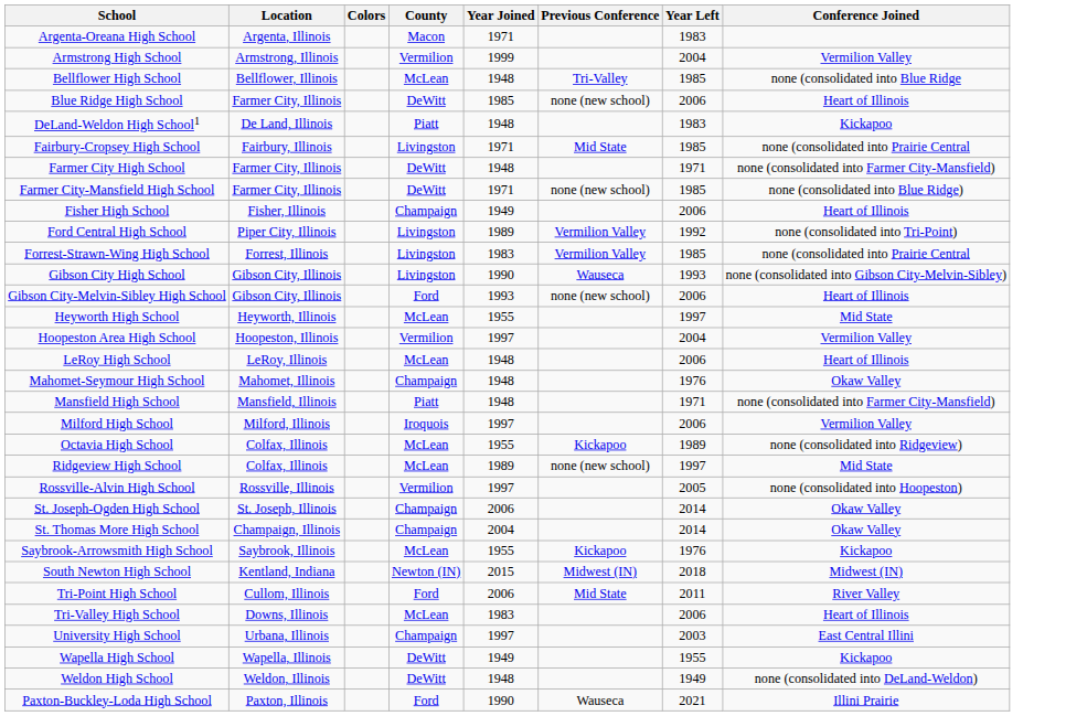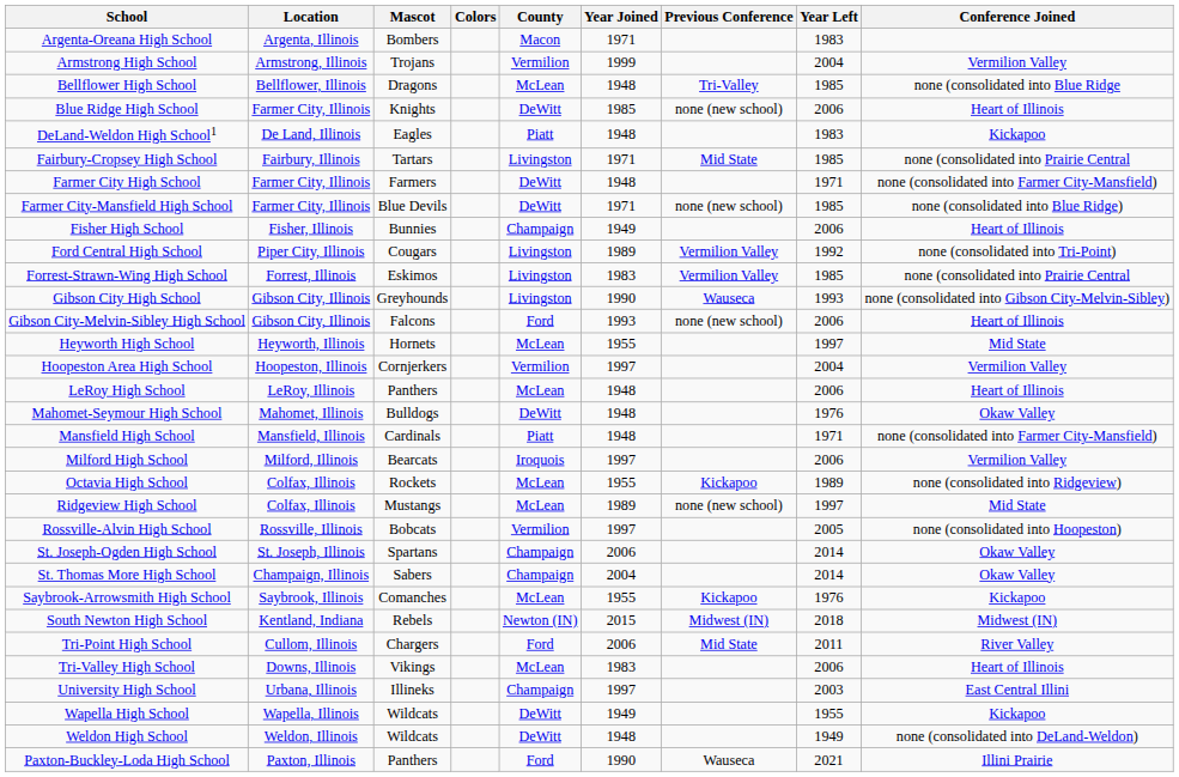 <table class="wikitable" style="text-align:center;">
 <tr>
 <th>School</th>
 <th>Location</th>
+<th>Mascot</th>
 <th>Colors</th>
 <th>County</th>
 <th>Year Joined</th>
 <th>Previous Conference</th>
 <th>Year Left</th>
 <th>Conference Joined</th>
 </tr>
 <tr>
 <td><a href='#'>Argenta-Oreana High School</a></td>
 <td><a href='#'>Argenta, Illinois</a></td>
+<td>Bombers</td>
 <td> </td>
 <td><a href='#'>Macon</a></td>
 <td>1971</td>
 <td></td>
 <td>1983</td>
 <td></td>
 </tr>
 <tr>
 <td><a href='#'>Armstrong High School</a></td>
 <td><a href='#'>Armstrong, Illinois</a></td>
+<td>Trojans</td>
 <td> </td>
 <td><a href='#'>Vermilion</a></td>
 <td>1999</td>
 <td></td>
 <td>2004</td>
 <td><a href='#'>Vermilion Valley</a></td>
 </tr>
 <tr>
 <td><a href='#'>Bellflower High School</a></td>
 <td><a href='#'>Bellflower, Illinois</a></td>
+<td>Dragons</td>
 <td> </td>
 <td><a href='#'>McLean</a></td>
 <td>1948</td>
 <td><a href='#'>Tri-Valley</a></td>
 <td>1985</td>
 <td>none (consolidated into <a href='#'>Blue Ridge</a></td>
 </tr>
 <tr>
 <td><a href='#'>Blue Ridge High School</a></td>
 <td><a href='#'>Farmer City, Illinois</a></td>
+<td>Knights</td>
 <td> </td>
 <td><a href='#'>DeWitt</a></td>
 <td>1985</td>
 <td>none (new school)</td>
 <td>2006</td>
 <td><a href='#'>Heart of Illinois</a></td>
 </tr>
 <tr>
 <td><a href='#'>DeLand-Weldon High School</a><sup>1</sup></td>
 <td><a href='#'>De Land, Illinois</a></td>
+<td>Eagles</td>
 <td> </td>
 <td><a href='#'>Piatt</a></td>
 <td>1948</td>
 <td></td>
 <td>1983</td>
 <td><a href='#'>Kickapoo</a></td>
 </tr>
 <tr>
 <td><a href='#'>Fairbury-Cropsey High School</a></td>
 <td><a href='#'>Fairbury, Illinois</a></td>
+<td>Tartars</td>
 <td> </td>
 <td><a href='#'>Livingston</a></td>
 <td>1971</td>
 <td><a href='#'>Mid State</a></td>
 <td>1985</td>
 <td>none (consolidated into <a href='#'>Prairie Central</a></td>
 </tr>
 <tr>
 <td><a href='#'>Farmer City High School</a></td>
 <td><a href='#'>Farmer City, Illinois</a></td>
+<td>Farmers</td>
 <td> </td>
 <td><a href='#'>DeWitt</a></td>
 <td>1948</td>
 <td></td>
 <td>1971</td>
 <td>none (consolidated into <a href='#'>Farmer City-Mansfield</a>)</td>
 </tr>
 <tr>
 <td><a href='#'>Farmer City-Mansfield High School</a></td>
 <td><a href='#'>Farmer City, Illinois</a></td>
+<td>Blue Devils</td>
 <td> </td>
 <td><a href='#'>DeWitt</a></td>
 <td>1971</td>
 <td>none (new school)</td>
 <td>1985</td>
 <td>none (consolidated into <a href='#'>Blue Ridge</a>)</td>
 </tr>
 <tr>
 <td><a href='#'>Fisher High School</a></td>
 <td><a href='#'>Fisher, Illinois</a></td>
+<td>Bunnies</td>
 <td> </td>
 <td><a href='#'>Champaign</a></td>
 <td>1949</td>
 <td></td>
 <td>2006</td>
 <td><a href='#'>Heart of Illinois</a></td>
 </tr>
 <tr>
 <td><a href='#'>Ford Central High School</a></td>
 <td><a href='#'>Piper City, Illinois</a></td>
+<td>Cougars</td>
 <td> </td>
 <td><a href='#'>Livingston</a></td>
 <td>1989</td>
 <td><a href='#'>Vermilion Valley</a></td>
 <td>1992</td>
 <td>none (consolidated into <a href='#'>Tri-Point</a>)</td>
 </tr>
 <tr>
 <td><a href='#'>Forrest-Strawn-Wing High School</a></td>
 <td><a href='#'>Forrest, Illinois</a></td>
+<td>Eskimos</td>
 <td> </td>
 <td><a href='#'>Livingston</a></td>
 <td>1983</td>
 <td><a href='#'>Vermilion Valley</a></td>
 <td>1985</td>
 <td>none (consolidated into <a href='#'>Prairie Central</a></td>
 </tr>
 <tr>
 <td><a href='#'>Gibson City High School</a></td>
 <td><a href='#'>Gibson City, Illinois</a></td>
+<td>Greyhounds</td>
 <td> </td>
 <td><a href='#'>Livingston</a></td>
 <td>1990</td>
 <td><a href='#'>Wauseca</a></td>
 <td>1993</td>
 <td>none (consolidated into <a href='#'>Gibson City-Melvin-Sibley</a>)</td>
 </tr>
 <tr>
 <td><a href='#'>Gibson City-Melvin-Sibley High School</a></td>
 <td><a href='#'>Gibson City, Illinois</a></td>
+<td>Falcons</td>
 <td> </td>
 <td><a href='#'>Ford</a></td>
 <td>1993</td>
 <td>none (new school)</td>
 <td>2006</td>
 <td><a href='#'>Heart of Illinois</a></td>
 </tr>
 <tr>
 <td><a href='#'>Heyworth High School</a></td>
 <td><a href='#'>Heyworth, Illinois</a></td>
+<td>Hornets</td>
 <td> </td>
 <td><a href='#'>McLean</a></td>
 <td>1955</td>
 <td></td>
 <td>1997</td>
 <td><a href='#'>Mid State</a></td>
 </tr>
 <tr>
 <td><a href='#'>Hoopeston Area High School</a></td>
 <td><a href='#'>Hoopeston, Illinois</a></td>
+<td>Cornjerkers</td>
 <td> </td>
 <td><a href='#'>Vermilion</a></td>
 <td>1997</td>
 <td></td>
 <td>2004</td>
 <td><a href='#'>Vermilion Valley</a></td>
 </tr>
 <tr>
 <td><a href='#'>LeRoy High School</a></td>
 <td><a href='#'>LeRoy, Illinois</a></td>
+<td>Panthers</td>
 <td> </td>
 <td><a href='#'>McLean</a></td>
 <td>1948</td>
 <td></td>
 <td>2006</td>
 <td><a href='#'>Heart of Illinois</a></td>
 </tr>
 <tr>
 <td><a href='#'>Mahomet-Seymour High School</a></td>
 <td><a href='#'>Mahomet, Illinois</a></td>
+<td>Bulldogs</td>
 <td> </td>
-<td><a href='#'>Champaign</a></td>
+<td><a href='#'>DeWitt</a></td>
 <td>1948</td>
 <td></td>
 <td>1976</td>
 <td><a href='#'>Okaw Valley</a></td>
 </tr>
 <tr>
 <td><a href='#'>Mansfield High School</a></td>
 <td><a href='#'>Mansfield, Illinois</a></td>
+<td>Cardinals</td>
 <td> </td>
 <td><a href='#'>Piatt</a></td>
 <td>1948</td>
 <td></td>
 <td>1971</td>
 <td>none (consolidated into <a href='#'>Farmer City-Mansfield</a>)</td>
 </tr>
 <tr>
 <td><a href='#'>Milford High School</a></td>
 <td><a href='#'>Milford, Illinois</a></td>
+<td>Bearcats</td>
 <td> </td>
 <td><a href='#'>Iroquois</a></td>
 <td>1997</td>
 <td></td>
 <td>2006</td>
 <td><a href='#'>Vermilion Valley</a></td>
 </tr>
 <tr>
 <td><a href='#'>Octavia High School</a></td>
 <td><a href='#'>Colfax, Illinois</a></td>
+<td>Rockets</td>
 <td> </td>
 <td><a href='#'>McLean</a></td>
 <td>1955</td>
 <td><a href='#'>Kickapoo</a></td>
 <td>1989</td>
 <td>none (consolidated into <a href='#'>Ridgeview</a>)</td>
 </tr>
 <tr>
 <td><a href='#'>Ridgeview High School</a></td>
 <td><a href='#'>Colfax, Illinois</a></td>
+<td>Mustangs</td>
 <td> </td>
 <td><a href='#'>McLean</a></td>
 <td>1989</td>
 <td>none (new school)</td>
 <td>1997</td>
 <td><a href='#'>Mid State</a></td>
 </tr>
 <tr>
 <td><a href='#'>Rossville-Alvin High School</a></td>
 <td><a href='#'>Rossville, Illinois</a></td>
+<td>Bobcats</td>
 <td> </td>
 <td><a href='#'>Vermilion</a></td>
 <td>1997</td>
 <td></td>
 <td>2005</td>
 <td>none (consolidated into <a href='#'>Hoopeston</a>)</td>
 </tr>
 <tr>
 <td><a href='#'>St. Joseph-Ogden High School</a></td>
 <td><a href='#'>St. Joseph, Illinois</a></td>
+<td>Spartans</td>
 <td> </td>
 <td><a href='#'>Champaign</a></td>
 <td>2006</td>
 <td></td>
 <td>2014</td>
 <td><a href='#'>Okaw Valley</a></td>
 </tr>
 <tr>
 <td><a href='#'>St. Thomas More High School</a></td>
 <td><a href='#'>Champaign, Illinois</a></td>
+<td>Sabers</td>
 <td> </td>
 <td><a href='#'>Champaign</a></td>
 <td>2004</td>
 <td></td>
 <td>2014</td>
 <td><a href='#'>Okaw Valley</a></td>
 </tr>
 <tr>
 <td><a href='#'>Saybrook-Arrowsmith High School</a></td>
 <td><a href='#'>Saybrook, Illinois</a></td>
+<td>Comanches</td>
 <td> </td>
 <td><a href='#'>McLean</a></td>
 <td>1955</td>
 <td><a href='#'>Kickapoo</a></td>
 <td>1976</td>
 <td><a href='#'>Kickapoo</a></td>
 </tr>
 <tr>
 <td><a href='#'>South Newton High School</a></td>
 <td><a href='#'>Kentland, Indiana</a></td>
+<td>Rebels</td>
 <td>  </td>
 <td><a href='#'>Newton (IN)</a></td>
 <td>2015</td>
 <td><a href='#'>Midwest (IN)</a></td>
 <td>2018</td>
 <td><a href='#'>Midwest (IN)</a></td>
 </tr>
 <tr>
 <td><a href='#'>Tri-Point High School</a></td>
 <td><a href='#'>Cullom, Illinois</a></td>
+<td>Chargers</td>
 <td> </td>
 <td><a href='#'>Ford</a></td>
 <td>2006</td>
 <td><a href='#'>Mid State</a></td>
 <td>2011</td>
 <td><a href='#'>River Valley</a></td>
 </tr>
 <tr>
 <td><a href='#'>Tri-Valley High School</a></td>
 <td><a href='#'>Downs, Illinois</a></td>
+<td>Vikings</td>
 <td> </td>
 <td><a href='#'>McLean</a></td>
 <td>1983</td>
 <td></td>
 <td>2006</td>
 <td><a href='#'>Heart of Illinois</a></td>
 </tr>
 <tr>
 <td><a href='#'>University High School</a></td>
 <td><a href='#'>Urbana, Illinois</a></td>
+<td>Illineks</td>
 <td> </td>
 <td><a href='#'>Champaign</a></td>
 <td>1997</td>
 <td></td>
 <td>2003</td>
 <td><a href='#'>East Central Illini</a></td>
 </tr>
 <tr>
 <td><a href='#'>Wapella High School</a></td>
 <td><a href='#'>Wapella, Illinois</a></td>
+<td>Wildcats</td>
 <td> </td>
 <td><a href='#'>DeWitt</a></td>
 <td>1949</td>
 <td></td>
 <td>1955</td>
 <td><a href='#'>Kickapoo</a></td>
 </tr>
 <tr>
 <td><a href='#'>Weldon High School</a></td>
 <td><a href='#'>Weldon, Illinois</a></td>
+<td>Wildcats</td>
 <td> </td>
 <td><a href='#'>DeWitt</a></td>
 <td>1948</td>
 <td></td>
 <td>1949</td>
 <td>none (consolidated into <a href='#'>DeLand-Weldon</a>)</td>
 </tr>
 <tr>
 <td><a href='#'>Paxton-Buckley-Loda High School</a></td>
 <td><a href='#'>Paxton, Illinois</a></td>
+<td>Panthers</td>
 <td> </td>
 <td><a href='#'>Ford</a></td>
 <td>1990</td>
 <td>Wauseca</td>
 <td>2021</td>
 <td><a href='#'>Illini Prairie</a></td>
 </tr>
 </table>
